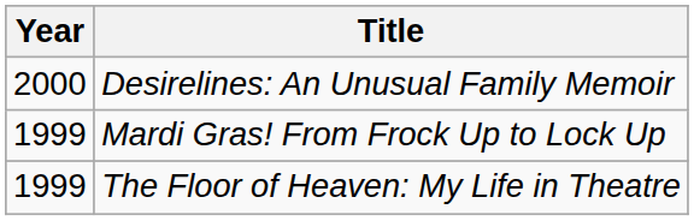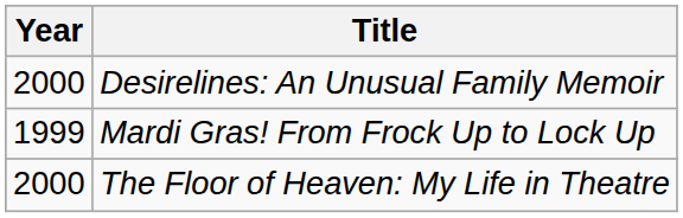 <table class="wikitable">
 <tr>
 <th>Year</th>
 <th>Title</th>
 </tr>
 <tr>
 <td>2000</td>
 <td><em>Desirelines: An Unusual Family Memoir</em></td>
 </tr>
 <tr>
 <td>1999</td>
 <td><em>Mardi Gras! From Frock Up to Lock Up</em></td>
 </tr>
 <tr>
-<td>1999</td>
+<td>2000</td>
 <td><em>The Floor of Heaven: My Life in Theatre</em></td>
 </tr>
 </table>
